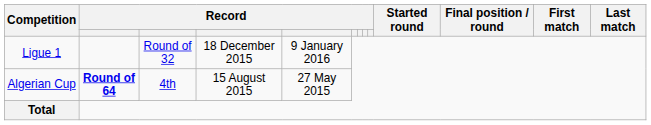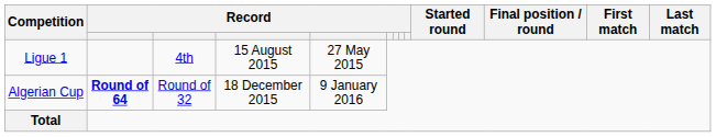 <table class="wikitable" style="text-align: center">
 <tr>
 <th rowspan=2>Competition</th>
 <th colspan=8>Record</th>
 <th rowspan=2>Started round</th>
 <th rowspan=2>Final position / round</th>
 <th rowspan=2>First match</th>
 <th rowspan=2>Last match</th>
 </tr>
 <tr>
 <th></th>
 <th></th>
 <th></th>
 <th></th>
 <th></th>
 <th></th>
 <th></th>
 <th></th>
 </tr>
 <tr>
 <td><a href='#'>Ligue 1</a><br></td>
 <td></td>
+<td><a href='#'>4th</a></td>
+<td>15 August 2015</td>
+<td>27 May 2015</td>
+</tr>
+<tr>
+<td><a href='#'>Algerian Cup</a><br></td>
+<td><strong><a href='#'>Round of 64</a></strong></td>
 <td><a href='#'>Round of 32</a></td>
 <td>18 December 2015</td>
 <td>9 January 2016</td>
 </tr>
 <tr>
-<td><a href='#'>Algerian Cup</a><br></td>
-<td><strong><a href='#'>Round of 64</a></strong></td>
-<td><a href='#'>4th</a></td>
-<td>15 August 2015</td>
-<td>27 May 2015</td>
-</tr>
-<tr>
 <th>Total<br></th>
 </tr>
 </table>
